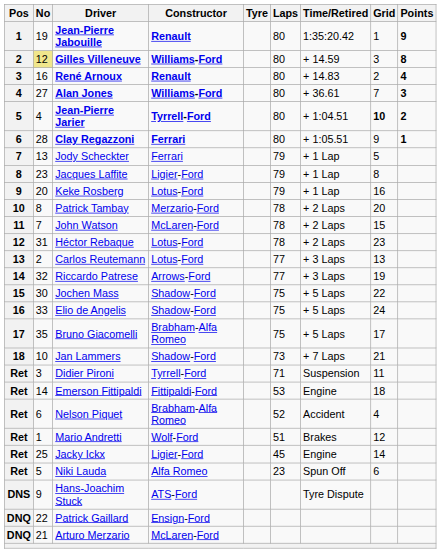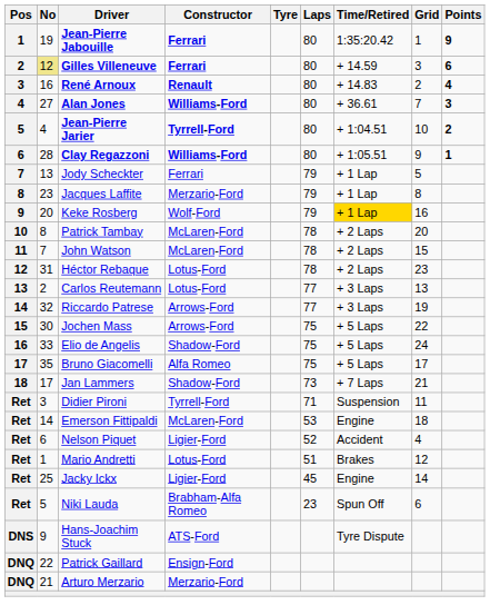 <table class="wikitable" style="font-size: 95%;">
 <tr>
 <th>Pos</th>
 <th>No</th>
 <th>Driver</th>
 <th>Constructor</th>
 <th>Tyre</th>
 <th>Laps</th>
 <th>Time/Retired</th>
 <th>Grid</th>
 <th>Points</th>
 </tr>
 <tr>
 <th>1</th>
 <td>19</td>
 <td> <strong><a href='#'>Jean-Pierre Jabouille</a></strong></td>
-<td><strong><a href='#'>Renault</a></strong></td>
+<td><strong><a href='#'>Ferrari</a></strong></td>
 <td></td>
 <td>80</td>
 <td>1:35:20.42</td>
 <td>1</td>
 <td><strong>9</strong></td>
 </tr>
 <tr>
 <th>2</th>
 <td style="background: khaki;">12</td>
 <td> <strong><a href='#'>Gilles Villeneuve</a></strong></td>
-<td><strong><a href='#'>Williams</a>-<a href='#'>Ford</a></strong></td>
+<td><strong><a href='#'>Ferrari</a></strong></td>
 <td></td>
 <td>80</td>
 <td>+ 14.59</td>
 <td>3</td>
-<td><strong>8</strong></td>
+<td><strong>6</strong></td>
 </tr>
 <tr>
 <th>3</th>
 <td>16</td>
 <td> <strong><a href='#'>René Arnoux</a></strong></td>
 <td><strong><a href='#'>Renault</a></strong></td>
 <td></td>
 <td>80</td>
 <td>+ 14.83</td>
 <td>2</td>
 <td><strong>4</strong></td>
 </tr>
 <tr>
 <th>4</th>
 <td>27</td>
 <td> <strong><a href='#'>Alan Jones</a></strong></td>
 <td><strong><a href='#'>Williams</a>-<a href='#'>Ford</a></strong></td>
 <td></td>
 <td>80</td>
 <td>+ 36.61</td>
 <td>7</td>
 <td><strong>3</strong></td>
 </tr>
 <tr>
 <th>5</th>
 <td>4</td>
 <td> <strong><a href='#'>Jean-Pierre Jarier</a></strong></td>
 <td><strong><a href='#'>Tyrrell</a>-<a href='#'>Ford</a></strong></td>
 <td></td>
 <td>80</td>
 <td>+ 1:04.51</td>
-<td><strong>10</strong></td>
+<td>10</td>
 <td><strong>2</strong></td>
 </tr>
 <tr>
 <th>6</th>
 <td>28</td>
 <td> <strong><a href='#'>Clay Regazzoni</a></strong></td>
-<td><strong><a href='#'>Ferrari</a></strong></td>
+<td><strong><a href='#'>Williams</a>-<a href='#'>Ford</a></strong></td>
 <td></td>
 <td>80</td>
 <td>+ 1:05.51</td>
 <td>9</td>
 <td><strong>1</strong></td>
 </tr>
 <tr>
 <th>7</th>
 <td>13</td>
 <td> <a href='#'>Jody Scheckter</a></td>
 <td><a href='#'>Ferrari</a></td>
 <td></td>
 <td>79</td>
 <td>+ 1 Lap</td>
 <td>5</td>
 <td></td>
 </tr>
 <tr>
 <th>8</th>
 <td>23</td>
 <td> <a href='#'>Jacques Laffite</a></td>
-<td><a href='#'>Ligier</a>-<a href='#'>Ford</a></td>
+<td><a href='#'>Merzario</a>-<a href='#'>Ford</a></td>
 <td></td>
 <td>79</td>
 <td>+ 1 Lap</td>
 <td>8</td>
 <td></td>
 </tr>
 <tr>
 <th>9</th>
 <td>20</td>
 <td> <a href='#'>Keke Rosberg</a></td>
-<td><a href='#'>Lotus</a>-<a href='#'>Ford</a></td>
+<td><a href='#'>Wolf</a>-<a href='#'>Ford</a></td>
 <td></td>
 <td>79</td>
-<td>+ 1 Lap</td>
+<td style="background: gold;">+ 1 Lap</td>
 <td>16</td>
 <td></td>
 </tr>
 <tr>
 <th>10</th>
 <td>8</td>
 <td> <a href='#'>Patrick Tambay</a></td>
-<td><a href='#'>Merzario</a>-<a href='#'>Ford</a></td>
+<td><a href='#'>McLaren</a>-<a href='#'>Ford</a></td>
 <td></td>
 <td>78</td>
 <td>+ 2 Laps</td>
 <td>20</td>
 <td></td>
 </tr>
 <tr>
 <th>11</th>
 <td>7</td>
 <td> <a href='#'>John Watson</a></td>
 <td><a href='#'>McLaren</a>-<a href='#'>Ford</a></td>
 <td></td>
 <td>78</td>
 <td>+ 2 Laps</td>
 <td>15</td>
 <td></td>
 </tr>
 <tr>
 <th>12</th>
 <td>31</td>
 <td> <a href='#'>Héctor Rebaque</a></td>
 <td><a href='#'>Lotus</a>-<a href='#'>Ford</a></td>
 <td></td>
 <td>78</td>
 <td>+ 2 Laps</td>
 <td>23</td>
 <td></td>
 </tr>
 <tr>
 <th>13</th>
 <td>2</td>
 <td> <a href='#'>Carlos Reutemann</a></td>
 <td><a href='#'>Lotus</a>-<a href='#'>Ford</a></td>
 <td></td>
 <td>77</td>
 <td>+ 3 Laps</td>
 <td>13</td>
 <td></td>
 </tr>
 <tr>
 <th>14</th>
 <td>32</td>
 <td> <a href='#'>Riccardo Patrese</a></td>
 <td><a href='#'>Arrows</a>-<a href='#'>Ford</a></td>
 <td></td>
 <td>77</td>
 <td>+ 3 Laps</td>
 <td>19</td>
 <td></td>
 </tr>
 <tr>
 <th>15</th>
 <td>30</td>
 <td> <a href='#'>Jochen Mass</a></td>
-<td><a href='#'>Shadow</a>-<a href='#'>Ford</a></td>
+<td><a href='#'>Arrows</a>-<a href='#'>Ford</a></td>
 <td></td>
 <td>75</td>
 <td>+ 5 Laps</td>
 <td>22</td>
 <td></td>
 </tr>
 <tr>
 <th>16</th>
 <td>33</td>
 <td> <a href='#'>Elio de Angelis</a></td>
 <td><a href='#'>Shadow</a>-<a href='#'>Ford</a></td>
 <td></td>
 <td>75</td>
 <td>+ 5 Laps</td>
 <td>24</td>
 <td></td>
 </tr>
 <tr>
 <th>17</th>
 <td>35</td>
 <td> <a href='#'>Bruno Giacomelli</a></td>
-<td><a href='#'>Brabham</a>-<a href='#'>Alfa Romeo</a></td>
+<td><a href='#'>Alfa Romeo</a></td>
 <td></td>
 <td>75</td>
 <td>+ 5 Laps</td>
 <td>17</td>
 <td></td>
 </tr>
 <tr>
 <th>18</th>
-<td>10</td>
+<td>17</td>
 <td> <a href='#'>Jan Lammers</a></td>
 <td><a href='#'>Shadow</a>-<a href='#'>Ford</a></td>
 <td></td>
 <td>73</td>
 <td>+ 7 Laps</td>
 <td>21</td>
 <td></td>
 </tr>
 <tr>
 <th>Ret</th>
 <td>3</td>
 <td> <a href='#'>Didier Pironi</a></td>
 <td><a href='#'>Tyrrell</a>-<a href='#'>Ford</a></td>
 <td></td>
 <td>71</td>
 <td>Suspension</td>
 <td>11</td>
 <td></td>
 </tr>
 <tr>
 <th>Ret</th>
 <td>14</td>
 <td> <a href='#'>Emerson Fittipaldi</a></td>
-<td><a href='#'>Fittipaldi</a>-<a href='#'>Ford</a></td>
+<td><a href='#'>McLaren</a>-<a href='#'>Ford</a></td>
 <td></td>
 <td>53</td>
 <td>Engine</td>
 <td>18</td>
 <td></td>
 </tr>
 <tr>
 <th>Ret</th>
 <td>6</td>
 <td> <a href='#'>Nelson Piquet</a></td>
-<td><a href='#'>Brabham</a>-<a href='#'>Alfa Romeo</a></td>
+<td><a href='#'>Ligier</a>-<a href='#'>Ford</a></td>
 <td></td>
 <td>52</td>
 <td>Accident</td>
 <td>4</td>
 <td></td>
 </tr>
 <tr>
 <th>Ret</th>
 <td>1</td>
 <td> <a href='#'>Mario Andretti</a></td>
-<td><a href='#'>Wolf</a>-<a href='#'>Ford</a></td>
+<td><a href='#'>Lotus</a>-<a href='#'>Ford</a></td>
 <td></td>
 <td>51</td>
 <td>Brakes</td>
 <td>12</td>
 <td></td>
 </tr>
 <tr>
 <th>Ret</th>
 <td>25</td>
 <td> <a href='#'>Jacky Ickx</a></td>
 <td><a href='#'>Ligier</a>-<a href='#'>Ford</a></td>
 <td></td>
 <td>45</td>
 <td>Engine</td>
 <td>14</td>
 <td></td>
 </tr>
 <tr>
 <th>Ret</th>
 <td>5</td>
 <td> <a href='#'>Niki Lauda</a></td>
-<td><a href='#'>Alfa Romeo</a></td>
+<td><a href='#'>Brabham</a>-<a href='#'>Alfa Romeo</a></td>
 <td></td>
 <td>23</td>
 <td>Spun Off</td>
 <td>6</td>
 <td></td>
 </tr>
 <tr>
 <th>DNS</th>
 <td>9</td>
 <td> <a href='#'>Hans-Joachim Stuck</a></td>
 <td><a href='#'>ATS</a>-<a href='#'>Ford</a></td>
 <td></td>
 <td></td>
 <td>Tyre Dispute</td>
 <td></td>
 <td></td>
 </tr>
 <tr>
 <th>DNQ</th>
 <td>22</td>
 <td> <a href='#'>Patrick Gaillard</a></td>
 <td><a href='#'>Ensign</a>-<a href='#'>Ford</a></td>
 <td></td>
 <td></td>
 <td></td>
 <td></td>
 <td></td>
 </tr>
 <tr>
 <th>DNQ</th>
 <td>21</td>
 <td> <a href='#'>Arturo Merzario</a></td>
-<td><a href='#'>McLaren</a>-<a href='#'>Ford</a></td>
+<td><a href='#'>Merzario</a>-<a href='#'>Ford</a></td>
 <td></td>
 <td></td>
 <td></td>
 <td></td>
 <td></td>
 </tr>
 <tr>
 <th colspan="9"></th>
 </tr>
 </table>
